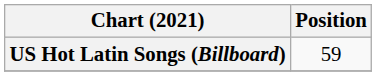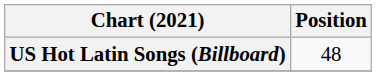 <table class="wikitable plainrowheaders" style="text-align:center">
 <tr>
 <th scope="col">Chart (2021)</th>
 <th scope="col">Position</th>
 </tr>
 <tr>
 <th scope="row">US Hot Latin Songs (<em>Billboard</em>)</th>
-<td>59</td>
+<td>48</td>
 </tr>
 <tr>
 </tr>
 </table>
